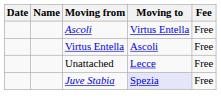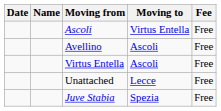 <table class="wikitable sortable">
 <tr>
 <th>Date</th>
 <th>Name</th>
 <th>Moving from</th>
 <th>Moving to</th>
 <th>Fee</th>
 </tr>
 <tr>
 <td></td>
 <td> </td>
 <td><em><a href='#'>Ascoli</a></em></td>
 <td><a href='#'>Virtus Entella</a></td>
+<td>Free</td>
+</tr>
+<tr>
+<td></td>
+<td></td>
+<td><a href='#'>Avellino</a></td>
+<td><a href='#'>Ascoli</a></td>
 <td>Free</td>
 </tr>
 <tr>
 <td></td>
 <td></td>
 <td><a href='#'>Virtus Entella</a></td>
 <td><a href='#'>Ascoli</a></td>
 <td>Free</td>
 </tr>
 <tr>
 <td></td>
 <td></td>
 <td>Unattached</td>
 <td><a href='#'>Lecce</a></td>
 <td>Free</td>
 </tr>
 <tr>
 <td></td>
 <td></td>
 <td><em><a href='#'>Juve Stabia</a></em></td>
-<td style="background: lavender;"><a href='#'>Spezia</a></td>
+<td><a href='#'>Spezia</a></td>
 <td>Free</td>
 </tr>
 </table>
